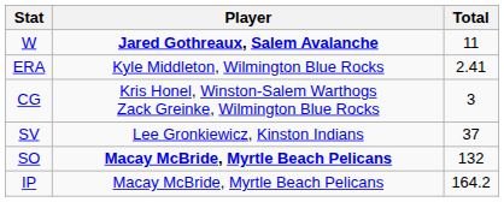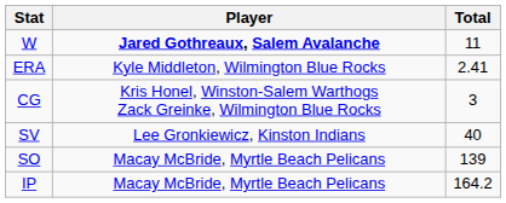 <table class="wikitable" width="40%" style="text-align:center;">
 <tr>
 <th width="5%">Stat</th>
 <th width="60%">Player</th>
 <th width="5%">Total</th>
 </tr>
 <tr>
 <td><a href='#'>W</a></td>
 <td><strong><a href='#'>Jared Gothreaux</a>, <a href='#'>Salem Avalanche</a></strong></td>
 <td>11</td>
 </tr>
 <tr>
 <td><a href='#'>ERA</a></td>
 <td><a href='#'>Kyle Middleton</a>, <a href='#'>Wilmington Blue Rocks</a></td>
 <td>2.41</td>
 </tr>
 <tr>
 <td><a href='#'>CG</a></td>
 <td><a href='#'>Kris Honel</a>, <a href='#'>Winston-Salem Warthogs</a> <br> <a href='#'>Zack Greinke</a>, <a href='#'>Wilmington Blue Rocks</a></td>
 <td>3</td>
 </tr>
 <tr>
 <td><a href='#'>SV</a></td>
 <td><a href='#'>Lee Gronkiewicz</a>, <a href='#'>Kinston Indians</a></td>
-<td>37</td>
+<td>40</td>
 </tr>
 <tr>
 <td><a href='#'>SO</a></td>
-<td><strong><a href='#'>Macay McBride</a>, <a href='#'>Myrtle Beach Pelicans</a></strong></td>
-<td>132</td>
+<td><a href='#'>Macay McBride</a>, <a href='#'>Myrtle Beach Pelicans</a></td>
+<td>139</td>
 </tr>
 <tr>
 <td><a href='#'>IP</a></td>
 <td><a href='#'>Macay McBride</a>, <a href='#'>Myrtle Beach Pelicans</a></td>
 <td>164.2</td>
 </tr>
 </table>
